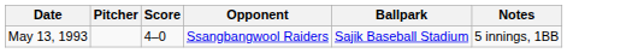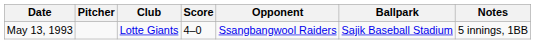 <table class="wikitable sortable">
 <tr>
 <th>Date</th>
 <th>Pitcher</th>
+<th>Club</th>
 <th>Score</th>
 <th>Opponent</th>
 <th>Ballpark</th>
 <th>Notes</th>
 </tr>
 <tr>
 <td>May 13, 1993</td>
 <td></td>
+<td><a href='#'>Lotte Giants</a></td>
 <td>4–0</td>
 <td><a href='#'>Ssangbangwool Raiders</a></td>
 <td><a href='#'>Sajik Baseball Stadium</a></td>
 <td>5 innings, 1BB</td>
 </tr>
 </table>
